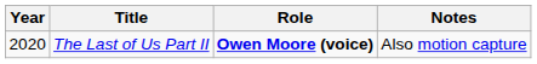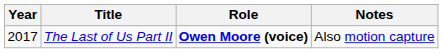 <table class="wikitable sortable">
 <tr>
 <th>Year</th>
 <th>Title</th>
 <th>Role</th>
 <th>Notes</th>
 </tr>
 <tr>
-<td>2020</td>
+<td>2017</td>
 <td><em><a href='#'>The Last of Us Part II</a></em></td>
 <td><strong><a href='#'>Owen Moore</a> (voice)</strong></td>
 <td>Also <a href='#'>motion capture</a></td>
 </tr>
 </table>
